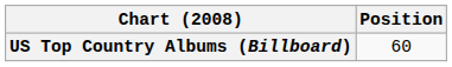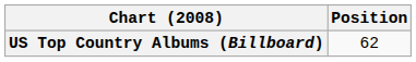 <table class="wikitable plainrowheaders" style="text-align:center">
 <tr>
 <th scope="col">Chart (2008)</th>
 <th scope="col">Position</th>
 </tr>
 <tr>
 <th scope="row">US Top Country Albums (<em>Billboard</em>)</th>
-<td>60</td>
+<td>62</td>
 </tr>
 </table>
